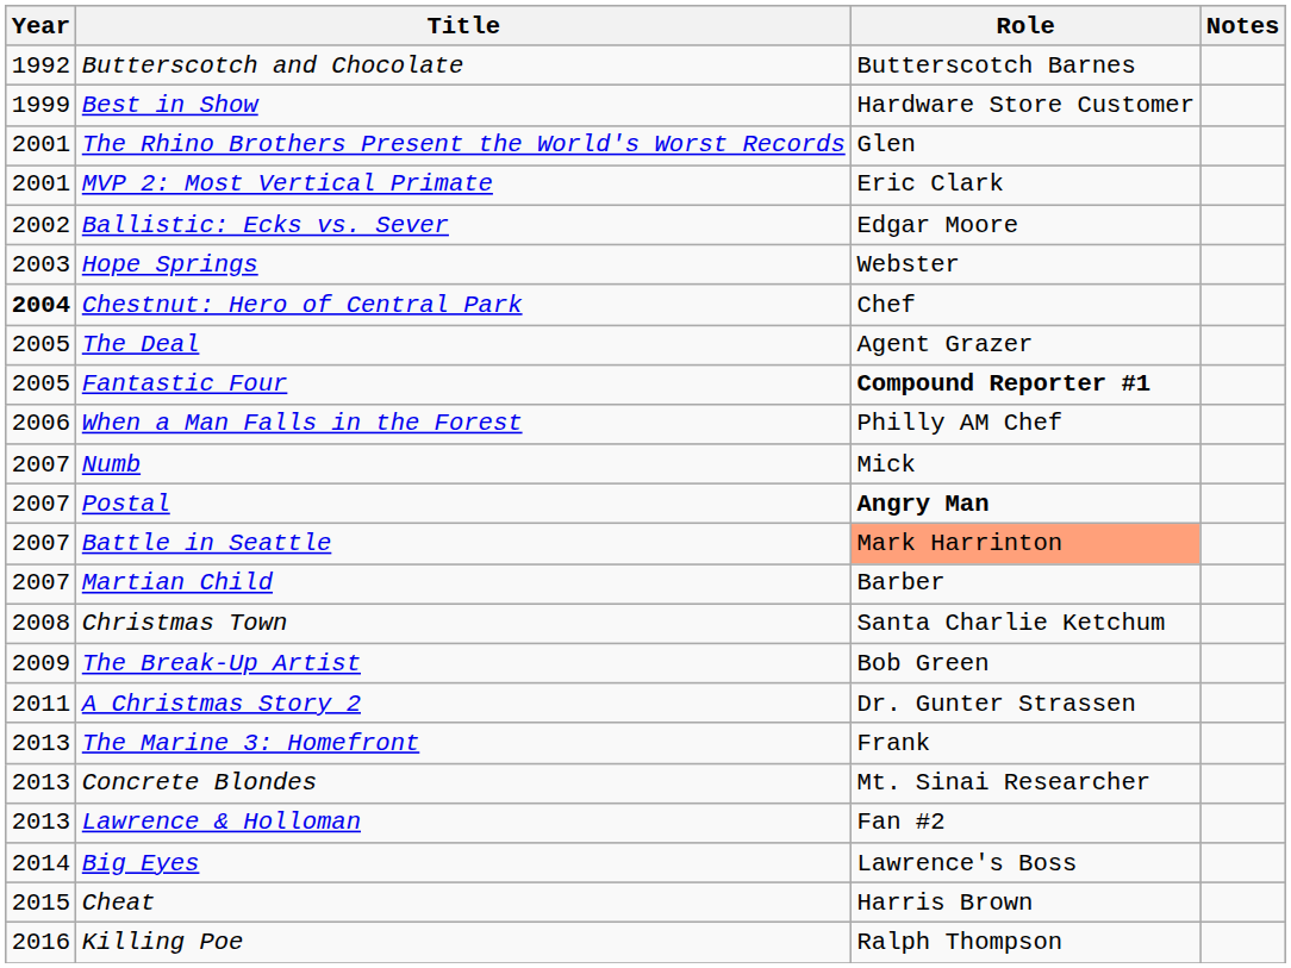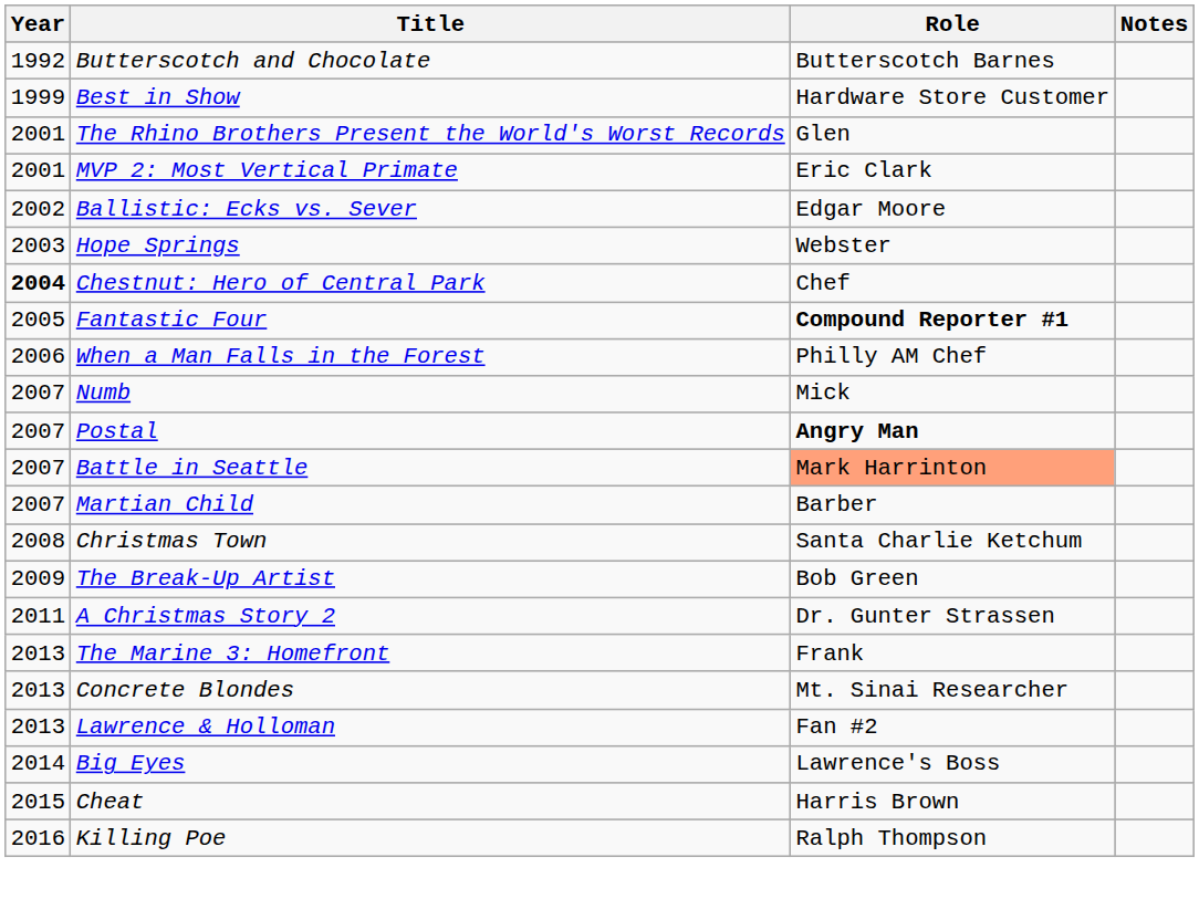 <table class="wikitable sortable">
 <tr>
 <th>Year</th>
 <th>Title</th>
 <th>Role</th>
 <th>Notes</th>
 </tr>
 <tr>
 <td>1992</td>
 <td><em>Butterscotch and Chocolate</em></td>
 <td>Butterscotch Barnes</td>
 <td></td>
 </tr>
 <tr>
 <td>1999</td>
 <td><em><a href='#'>Best in Show</a></em></td>
 <td>Hardware Store Customer</td>
 <td></td>
 </tr>
 <tr>
 <td>2001</td>
 <td><em><a href='#'>The Rhino Brothers Present the World's Worst Records</a></em></td>
 <td>Glen</td>
 <td></td>
 </tr>
 <tr>
 <td>2001</td>
 <td><em><a href='#'>MVP 2: Most Vertical Primate</a></em></td>
 <td>Eric Clark</td>
 <td></td>
 </tr>
 <tr>
 <td>2002</td>
 <td><em><a href='#'>Ballistic: Ecks vs. Sever</a></em></td>
 <td>Edgar Moore</td>
 <td></td>
 </tr>
 <tr>
 <td>2003</td>
 <td><em><a href='#'>Hope Springs</a></em></td>
 <td>Webster</td>
 <td></td>
 </tr>
 <tr>
 <td><strong>2004</strong></td>
 <td><em><a href='#'>Chestnut: Hero of Central Park</a></em></td>
 <td>Chef</td>
-<td></td>
-</tr>
-<tr>
-<td>2005</td>
-<td><em><a href='#'>The Deal</a></em></td>
-<td>Agent Grazer</td>
 <td></td>
 </tr>
 <tr>
 <td>2005</td>
 <td><em><a href='#'>Fantastic Four</a></em></td>
 <td><strong>Compound Reporter #1</strong></td>
 <td></td>
 </tr>
 <tr>
 <td>2006</td>
 <td><em><a href='#'>When a Man Falls in the Forest</a></em></td>
 <td>Philly AM Chef</td>
 <td></td>
 </tr>
 <tr>
 <td>2007</td>
 <td><em><a href='#'>Numb</a></em></td>
 <td>Mick</td>
 <td></td>
 </tr>
 <tr>
 <td>2007</td>
 <td><em><a href='#'>Postal</a></em></td>
 <td><strong>Angry Man</strong></td>
 <td></td>
 </tr>
 <tr>
 <td>2007</td>
 <td><em><a href='#'>Battle in Seattle</a></em></td>
 <td style="background: lightsalmon;">Mark Harrinton</td>
 <td></td>
 </tr>
 <tr>
 <td>2007</td>
 <td><em><a href='#'>Martian Child</a></em></td>
 <td>Barber</td>
 <td></td>
 </tr>
 <tr>
 <td>2008</td>
 <td><em>Christmas Town</em></td>
 <td>Santa Charlie Ketchum</td>
 <td></td>
 </tr>
 <tr>
 <td>2009</td>
 <td><em><a href='#'>The Break-Up Artist</a></em></td>
 <td>Bob Green</td>
 <td></td>
 </tr>
 <tr>
 <td>2011</td>
 <td><em><a href='#'>A Christmas Story 2</a></em></td>
 <td>Dr. Gunter Strassen</td>
 <td></td>
 </tr>
 <tr>
 <td>2013</td>
 <td><em><a href='#'>The Marine 3: Homefront</a></em></td>
 <td>Frank</td>
 <td></td>
 </tr>
 <tr>
 <td>2013</td>
 <td><em>Concrete Blondes</em></td>
 <td>Mt. Sinai Researcher</td>
 <td></td>
 </tr>
 <tr>
 <td>2013</td>
 <td><em><a href='#'>Lawrence & Holloman</a></em></td>
 <td>Fan #2</td>
 <td></td>
 </tr>
 <tr>
 <td>2014</td>
 <td><em><a href='#'>Big Eyes</a></em></td>
 <td>Lawrence's Boss</td>
 <td></td>
 </tr>
 <tr>
 <td>2015</td>
 <td><em>Cheat</em></td>
 <td>Harris Brown</td>
 <td></td>
 </tr>
 <tr>
 <td>2016</td>
 <td><em>Killing Poe</em></td>
 <td>Ralph Thompson</td>
 <td></td>
 </tr>
 </table>
